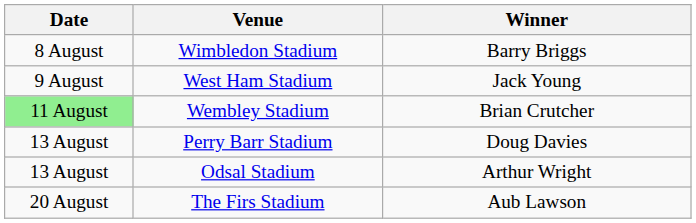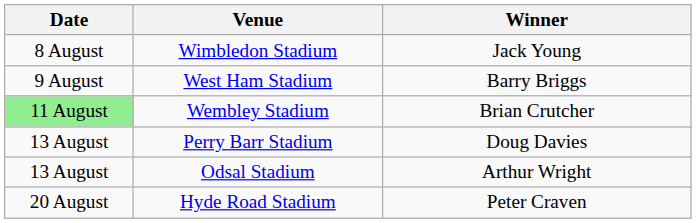 <table class="wikitable" style="text-align:center">
 <tr>
 <th width=100>Date</th>
 <th width=200>Venue</th>
 <th width=250>Winner</th>
 </tr>
 <tr>
 <td>8 August</td>
 <td><a href='#'>Wimbledon Stadium</a></td>
-<td>Barry Briggs</td>
+<td>Jack Young</td>
 </tr>
 <tr>
 <td>9 August</td>
 <td><a href='#'>West Ham Stadium</a></td>
-<td>Jack Young</td>
+<td>Barry Briggs</td>
 </tr>
 <tr>
 <td style="background: lightgreen;">11 August</td>
 <td><a href='#'>Wembley Stadium</a></td>
 <td>Brian Crutcher</td>
 </tr>
 <tr>
 <td>13 August</td>
 <td><a href='#'>Perry Barr Stadium</a></td>
 <td>Doug Davies</td>
 </tr>
 <tr>
 <td>13 August</td>
 <td><a href='#'>Odsal Stadium</a></td>
 <td>Arthur Wright</td>
 </tr>
 <tr>
 <td>20 August</td>
-<td><a href='#'>The Firs Stadium</a></td>
-<td>Aub Lawson</td>
+<td><a href='#'>Hyde Road Stadium</a></td>
+<td>Peter Craven</td>
 </tr>
 </table>
